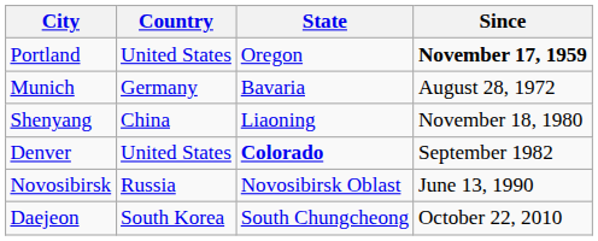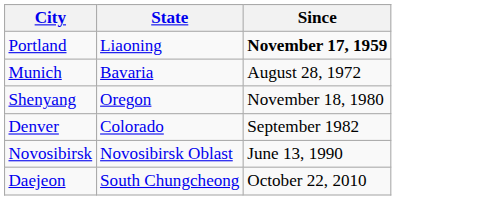 <table class="wikitable">
 <tr>
 <th><a href='#'>City</a></th>
-<th><a href='#'>Country</a></th>
 <th><a href='#'>State</a></th>
 <th>Since</th>
 </tr>
 <tr>
 <td><a href='#'>Portland</a></td>
-<td> <a href='#'>United States</a></td>
-<td><a href='#'>Oregon</a></td>
+<td><a href='#'>Liaoning</a></td>
 <td><strong>November 17, 1959</strong></td>
 </tr>
 <tr>
 <td><a href='#'>Munich</a></td>
-<td> <a href='#'>Germany</a></td>
 <td><a href='#'>Bavaria</a></td>
 <td>August 28, 1972</td>
 </tr>
 <tr>
 <td><a href='#'>Shenyang</a></td>
-<td> <a href='#'>China</a></td>
-<td><a href='#'>Liaoning</a></td>
+<td><a href='#'>Oregon</a></td>
 <td>November 18, 1980</td>
 </tr>
 <tr>
 <td><a href='#'>Denver</a></td>
-<td> <a href='#'>United States</a></td>
-<td><strong><a href='#'>Colorado</a></strong></td>
+<td><a href='#'>Colorado</a></td>
 <td>September 1982</td>
 </tr>
 <tr>
 <td><a href='#'>Novosibirsk</a></td>
-<td> <a href='#'>Russia</a></td>
 <td><a href='#'>Novosibirsk Oblast</a></td>
 <td>June 13, 1990</td>
 </tr>
 <tr>
 <td><a href='#'>Daejeon</a></td>
-<td> <a href='#'>South Korea</a></td>
 <td><a href='#'>South Chungcheong</a></td>
 <td>October 22, 2010</td>
 </tr>
 </table>
